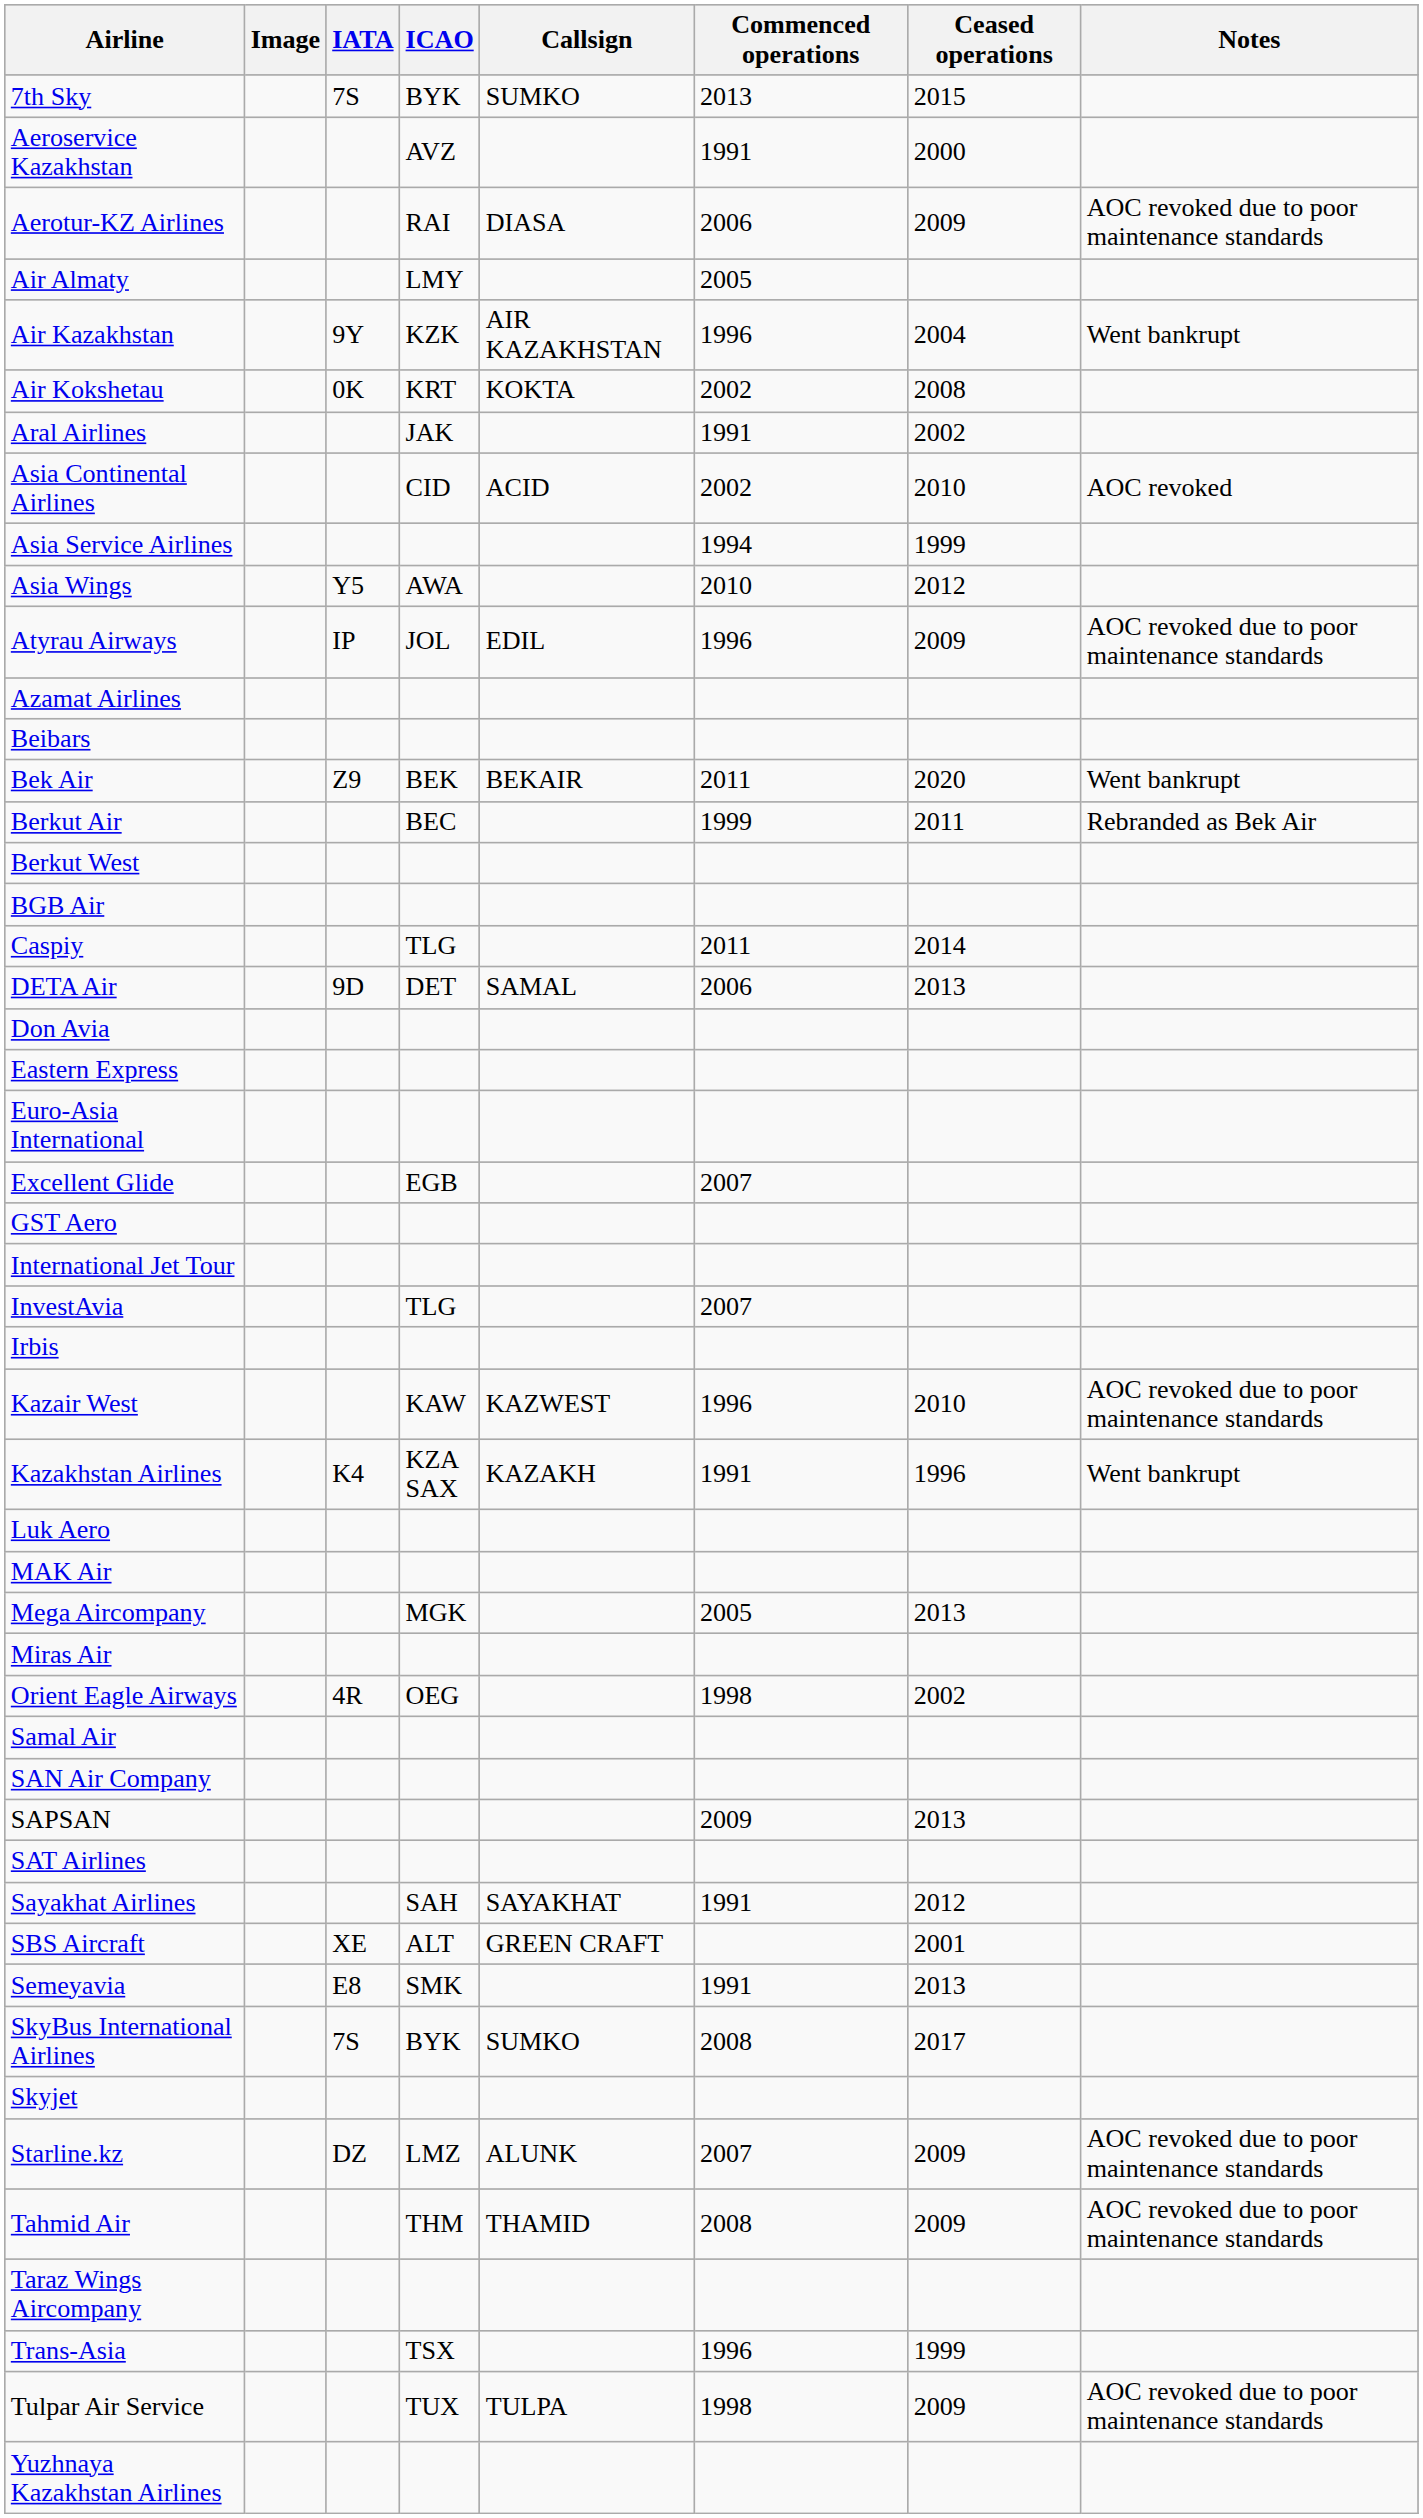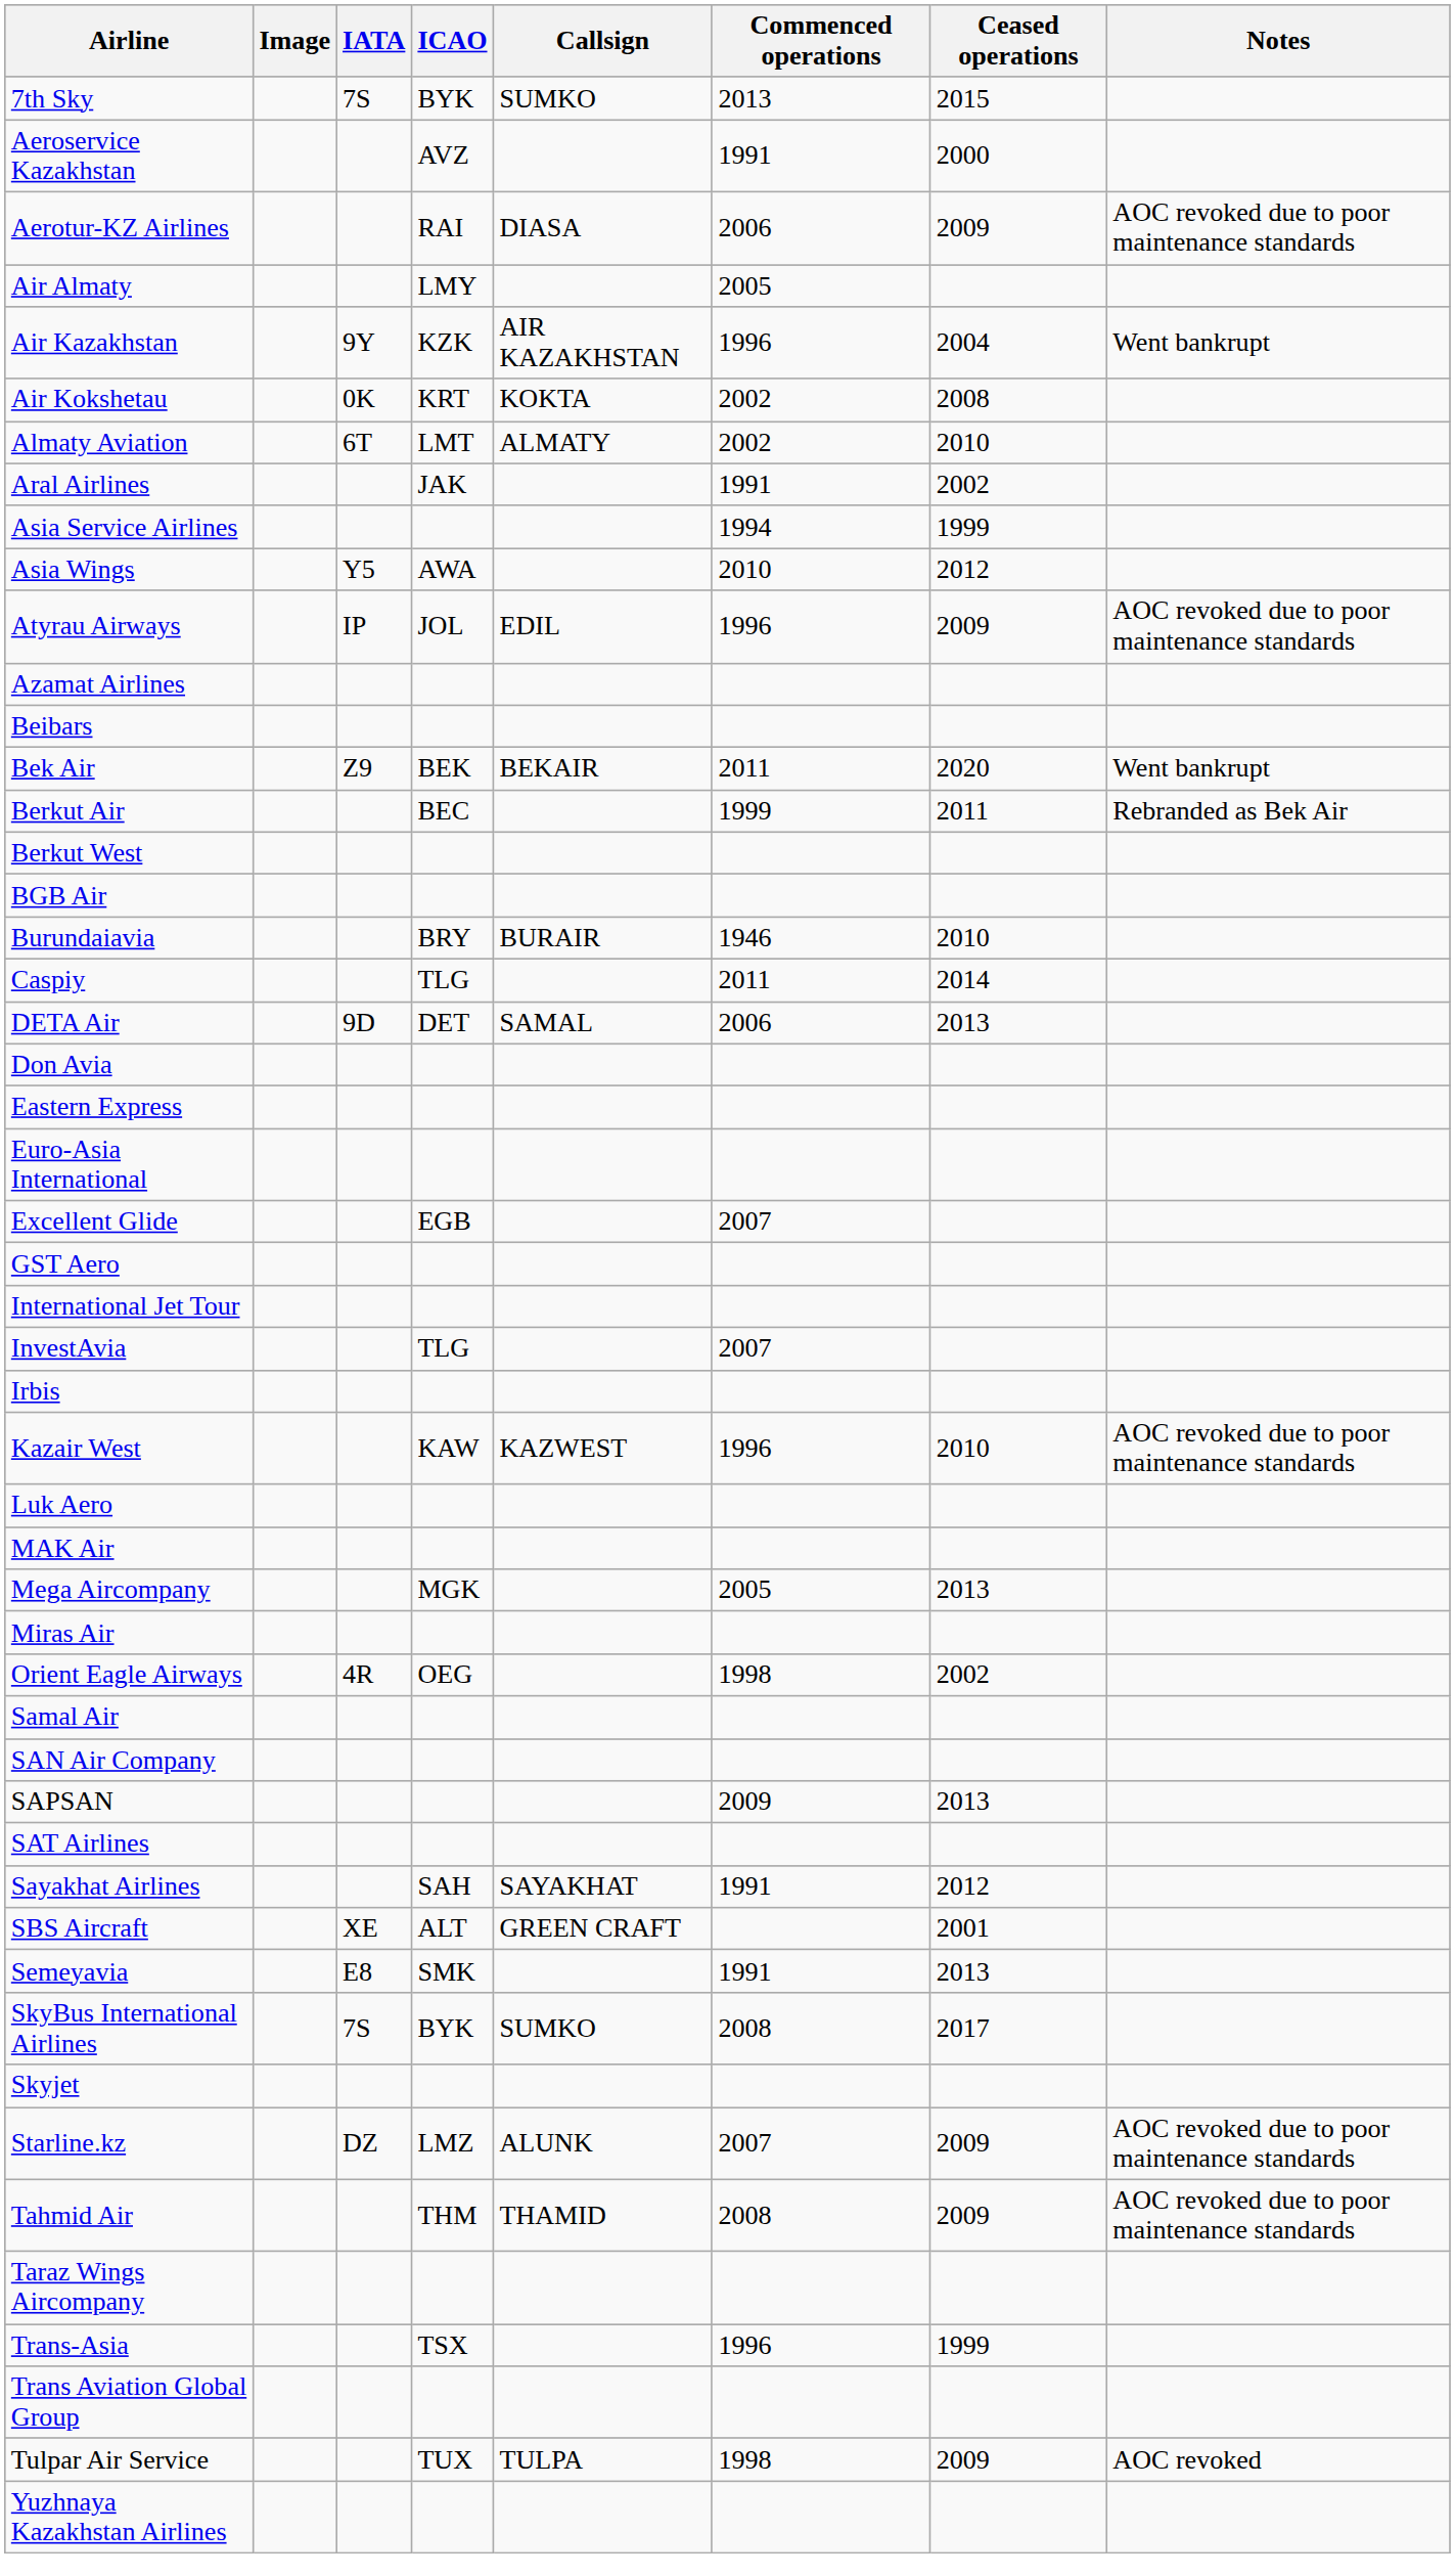 <table class="wikitable sortable">
 <tr valign="middle">
 <th>Airline</th>
 <th>Image</th>
 <th><a href='#'>IATA</a></th>
 <th><a href='#'>ICAO</a></th>
 <th>Callsign</th>
 <th>Commenced operations</th>
 <th>Ceased operations</th>
 <th>Notes</th>
 </tr>
 <tr>
 <td><a href='#'>7th Sky</a></td>
 <td></td>
 <td>7S</td>
 <td>BYK</td>
 <td>SUMKO</td>
 <td>2013</td>
 <td>2015</td>
 <td></td>
 </tr>
 <tr>
 <td><a href='#'>Aeroservice Kazakhstan</a></td>
 <td></td>
 <td></td>
 <td>AVZ</td>
 <td></td>
 <td>1991</td>
 <td>2000</td>
 <td></td>
 </tr>
 <tr>
 <td><a href='#'>Aerotur-KZ Airlines</a></td>
 <td></td>
 <td></td>
 <td>RAI</td>
 <td>DIASA</td>
 <td>2006</td>
 <td>2009</td>
 <td>AOC revoked due to poor maintenance standards</td>
 </tr>
 <tr>
 <td><a href='#'>Air Almaty</a></td>
 <td></td>
 <td></td>
 <td>LMY</td>
 <td></td>
 <td>2005</td>
 <td></td>
 <td></td>
 </tr>
 <tr>
 <td><a href='#'>Air Kazakhstan</a></td>
 <td></td>
 <td>9Y</td>
 <td>KZK</td>
 <td>AIR KAZAKHSTAN</td>
 <td>1996</td>
 <td>2004</td>
 <td>Went bankrupt</td>
 </tr>
 <tr>
 <td><a href='#'>Air Kokshetau</a></td>
 <td></td>
 <td>0K</td>
 <td>KRT</td>
 <td>KOKTA</td>
 <td>2002</td>
 <td>2008</td>
 <td></td>
 </tr>
 <tr>
+<td><a href='#'>Almaty Aviation</a></td>
+<td></td>
+<td>6T</td>
+<td>LMT</td>
+<td>ALMATY</td>
+<td>2002</td>
+<td>2010</td>
+<td></td>
+</tr>
+<tr>
 <td><a href='#'>Aral Airlines</a></td>
 <td></td>
 <td></td>
 <td>JAK</td>
 <td></td>
 <td>1991</td>
 <td>2002</td>
 <td></td>
-</tr>
-<tr>
-<td><a href='#'>Asia Continental Airlines</a></td>
-<td></td>
-<td></td>
-<td>CID</td>
-<td>ACID</td>
-<td>2002</td>
-<td>2010</td>
-<td>AOC revoked</td>
 </tr>
 <tr>
 <td><a href='#'>Asia Service Airlines</a></td>
 <td></td>
 <td></td>
 <td></td>
 <td></td>
 <td>1994</td>
 <td>1999</td>
 <td></td>
 </tr>
 <tr>
 <td><a href='#'>Asia Wings</a></td>
 <td></td>
 <td>Y5</td>
 <td>AWA</td>
 <td></td>
 <td>2010</td>
 <td>2012</td>
 <td></td>
 </tr>
 <tr>
 <td><a href='#'>Atyrau Airways</a></td>
 <td></td>
 <td>IP</td>
 <td>JOL</td>
 <td>EDIL</td>
 <td>1996</td>
 <td>2009</td>
 <td>AOC revoked due to poor maintenance standards</td>
 </tr>
 <tr>
 <td><a href='#'>Azamat Airlines</a></td>
 <td></td>
 <td></td>
 <td></td>
 <td></td>
 <td></td>
 <td></td>
 <td></td>
 </tr>
 <tr>
 <td><a href='#'>Beibars</a></td>
 <td></td>
 <td></td>
 <td></td>
 <td></td>
 <td></td>
 <td></td>
 <td></td>
 </tr>
 <tr>
 <td><a href='#'>Bek Air</a></td>
 <td></td>
 <td>Z9</td>
 <td>BEK</td>
 <td>BEKAIR</td>
 <td>2011</td>
 <td>2020</td>
 <td>Went bankrupt</td>
 </tr>
 <tr>
 <td><a href='#'>Berkut Air</a></td>
 <td></td>
 <td></td>
 <td>BEC</td>
 <td></td>
 <td>1999</td>
 <td>2011</td>
 <td>Rebranded as Bek Air</td>
 </tr>
 <tr>
 <td><a href='#'>Berkut West</a></td>
 <td></td>
 <td></td>
 <td></td>
 <td></td>
 <td></td>
 <td></td>
 <td></td>
 </tr>
 <tr>
 <td><a href='#'>BGB Air</a></td>
 <td></td>
 <td></td>
 <td></td>
 <td></td>
 <td></td>
 <td></td>
+<td></td>
+</tr>
+<tr>
+<td><a href='#'>Burundaiavia</a></td>
+<td></td>
+<td></td>
+<td>BRY</td>
+<td>BURAIR</td>
+<td>1946</td>
+<td>2010</td>
 <td></td>
 </tr>
 <tr>
 <td><a href='#'>Caspiy</a></td>
 <td></td>
 <td></td>
 <td>TLG</td>
 <td></td>
 <td>2011</td>
 <td>2014</td>
 <td></td>
 </tr>
 <tr>
 <td><a href='#'>DETA Air</a></td>
 <td></td>
 <td>9D</td>
 <td>DET</td>
 <td>SAMAL</td>
 <td>2006</td>
 <td>2013</td>
 <td></td>
 </tr>
 <tr>
 <td><a href='#'>Don Avia</a></td>
 <td></td>
 <td></td>
 <td></td>
 <td></td>
 <td></td>
 <td></td>
 <td></td>
 </tr>
 <tr>
 <td><a href='#'>Eastern Express</a></td>
 <td></td>
 <td></td>
 <td></td>
 <td></td>
 <td></td>
 <td></td>
 <td></td>
 </tr>
 <tr>
 <td><a href='#'>Euro-Asia International</a></td>
 <td></td>
 <td></td>
 <td></td>
 <td></td>
 <td></td>
 <td></td>
 <td></td>
 </tr>
 <tr>
 <td><a href='#'>Excellent Glide</a></td>
 <td></td>
 <td></td>
 <td>EGB</td>
 <td></td>
 <td>2007</td>
 <td></td>
 <td></td>
 </tr>
 <tr>
 <td><a href='#'>GST Aero</a></td>
 <td></td>
 <td></td>
 <td></td>
 <td></td>
 <td></td>
 <td></td>
 <td></td>
 </tr>
 <tr>
 <td><a href='#'>International Jet Tour</a></td>
 <td></td>
 <td></td>
 <td></td>
 <td></td>
 <td></td>
 <td></td>
 <td></td>
 </tr>
 <tr>
 <td><a href='#'>InvestAvia</a></td>
 <td></td>
 <td></td>
 <td>TLG</td>
 <td></td>
 <td>2007</td>
 <td></td>
 <td></td>
 </tr>
 <tr>
 <td><a href='#'>Irbis</a></td>
 <td></td>
 <td></td>
 <td></td>
 <td></td>
 <td></td>
 <td></td>
 <td></td>
 </tr>
 <tr>
 <td><a href='#'>Kazair West</a></td>
 <td></td>
 <td></td>
 <td>KAW</td>
 <td>KAZWEST</td>
 <td>1996</td>
 <td>2010</td>
 <td>AOC revoked due to poor maintenance standards</td>
-</tr>
-<tr>
-<td><a href='#'>Kazakhstan Airlines</a></td>
-<td></td>
-<td>K4</td>
-<td>KZA<br>SAX</td>
-<td>KAZAKH</td>
-<td>1991</td>
-<td>1996</td>
-<td>Went bankrupt</td>
 </tr>
 <tr>
 <td><a href='#'>Luk Aero</a></td>
 <td></td>
 <td></td>
 <td></td>
 <td></td>
 <td></td>
 <td></td>
 <td></td>
 </tr>
 <tr>
 <td><a href='#'>MAK Air</a></td>
 <td></td>
 <td></td>
 <td></td>
 <td></td>
 <td></td>
 <td></td>
 <td></td>
 </tr>
 <tr>
 <td><a href='#'>Mega Aircompany</a></td>
 <td></td>
 <td></td>
 <td>MGK</td>
 <td></td>
 <td>2005</td>
 <td>2013</td>
 <td></td>
 </tr>
 <tr>
 <td><a href='#'>Miras Air</a></td>
 <td></td>
 <td></td>
 <td></td>
 <td></td>
 <td></td>
 <td></td>
 <td></td>
 </tr>
 <tr>
 <td><a href='#'>Orient Eagle Airways</a></td>
 <td></td>
 <td>4R</td>
 <td>OEG</td>
 <td></td>
 <td>1998</td>
 <td>2002</td>
 <td></td>
 </tr>
 <tr>
 <td><a href='#'>Samal Air</a></td>
 <td></td>
 <td></td>
 <td></td>
 <td></td>
 <td></td>
 <td></td>
 <td></td>
 </tr>
 <tr>
 <td><a href='#'>SAN Air Company</a></td>
 <td></td>
 <td></td>
 <td></td>
 <td></td>
 <td></td>
 <td></td>
 <td></td>
 </tr>
 <tr>
 <td>SAPSAN</td>
 <td></td>
 <td></td>
 <td></td>
 <td></td>
 <td>2009</td>
 <td>2013</td>
 <td></td>
 </tr>
 <tr>
 <td><a href='#'>SAT Airlines</a></td>
 <td></td>
 <td></td>
 <td></td>
 <td></td>
 <td></td>
 <td></td>
 <td></td>
 </tr>
 <tr>
 <td><a href='#'>Sayakhat Airlines</a></td>
 <td></td>
 <td></td>
 <td>SAH</td>
 <td>SAYAKHAT</td>
 <td>1991</td>
 <td>2012</td>
 <td></td>
 </tr>
 <tr>
 <td><a href='#'>SBS Aircraft</a></td>
 <td></td>
 <td>XE</td>
 <td>ALT</td>
 <td>GREEN CRAFT</td>
 <td></td>
 <td>2001</td>
 <td></td>
 </tr>
 <tr>
 <td><a href='#'>Semeyavia</a></td>
 <td></td>
 <td>E8</td>
 <td>SMK</td>
 <td></td>
 <td>1991</td>
 <td>2013</td>
 <td></td>
 </tr>
 <tr>
 <td><a href='#'>SkyBus International Airlines</a></td>
 <td></td>
 <td>7S</td>
 <td>BYK</td>
 <td>SUMKO</td>
 <td>2008</td>
 <td>2017</td>
 <td></td>
 </tr>
 <tr>
 <td><a href='#'>Skyjet</a></td>
 <td></td>
 <td></td>
 <td></td>
 <td></td>
 <td></td>
 <td></td>
 <td></td>
 </tr>
 <tr>
 <td><a href='#'>Starline.kz</a></td>
 <td></td>
 <td>DZ</td>
 <td>LMZ</td>
 <td>ALUNK</td>
 <td>2007</td>
 <td>2009</td>
 <td>AOC revoked due to poor maintenance standards</td>
 </tr>
 <tr>
 <td><a href='#'>Tahmid Air</a></td>
 <td></td>
 <td></td>
 <td>THM</td>
 <td>THAMID</td>
 <td>2008</td>
 <td>2009</td>
 <td>AOC revoked due to poor maintenance standards</td>
 </tr>
 <tr>
 <td><a href='#'>Taraz Wings Aircompany</a></td>
 <td></td>
 <td></td>
 <td></td>
 <td></td>
 <td></td>
 <td></td>
 <td></td>
 </tr>
 <tr>
 <td><a href='#'>Trans-Asia</a></td>
 <td></td>
 <td></td>
 <td>TSX</td>
 <td></td>
 <td>1996</td>
 <td>1999</td>
 <td></td>
 </tr>
 <tr>
+<td><a href='#'>Trans Aviation Global Group</a></td>
+<td></td>
+<td></td>
+<td></td>
+<td></td>
+<td></td>
+<td></td>
+<td></td>
+</tr>
+<tr>
 <td>Tulpar Air Service</td>
 <td></td>
 <td></td>
 <td>TUX</td>
 <td>TULPA</td>
 <td>1998</td>
 <td>2009</td>
-<td>AOC revoked due to poor maintenance standards</td>
+<td>AOC revoked</td>
 </tr>
 <tr>
 <td><a href='#'>Yuzhnaya Kazakhstan Airlines</a></td>
 <td></td>
 <td></td>
 <td></td>
 <td></td>
 <td></td>
 <td></td>
 <td></td>
 </tr>
 </table>
